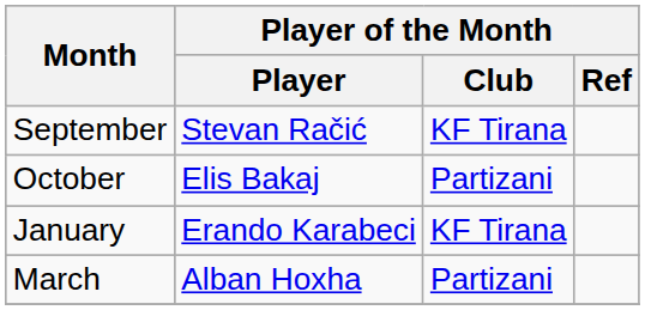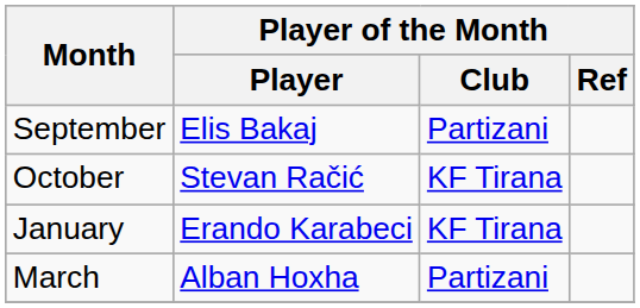 <table class="wikitable">
 <tr>
 <th rowspan="2">Month</th>
 <th colspan="3">Player of the Month</th>
 </tr>
 <tr>
 <th>Player</th>
 <th>Club</th>
 <th>Ref</th>
 </tr>
 <tr>
 <td>September</td>
-<td> <a href='#'>Stevan Račić</a></td>
-<td><a href='#'>KF Tirana</a></td>
+<td> <a href='#'>Elis Bakaj</a></td>
+<td><a href='#'>Partizani</a></td>
 <td align=center></td>
 </tr>
 <tr>
 <td>October</td>
-<td> <a href='#'>Elis Bakaj</a></td>
-<td><a href='#'>Partizani</a></td>
+<td> <a href='#'>Stevan Račić</a></td>
+<td><a href='#'>KF Tirana</a></td>
 <td align=center></td>
 </tr>
 <tr>
 <td>January</td>
 <td> <a href='#'>Erando Karabeci</a></td>
 <td><a href='#'>KF Tirana</a></td>
 <td align=center></td>
 </tr>
 <tr>
 <td>March</td>
 <td> <a href='#'>Alban Hoxha</a></td>
 <td><a href='#'>Partizani</a></td>
 <td align=center></td>
 </tr>
 <tr>
 </tr>
 </table>
